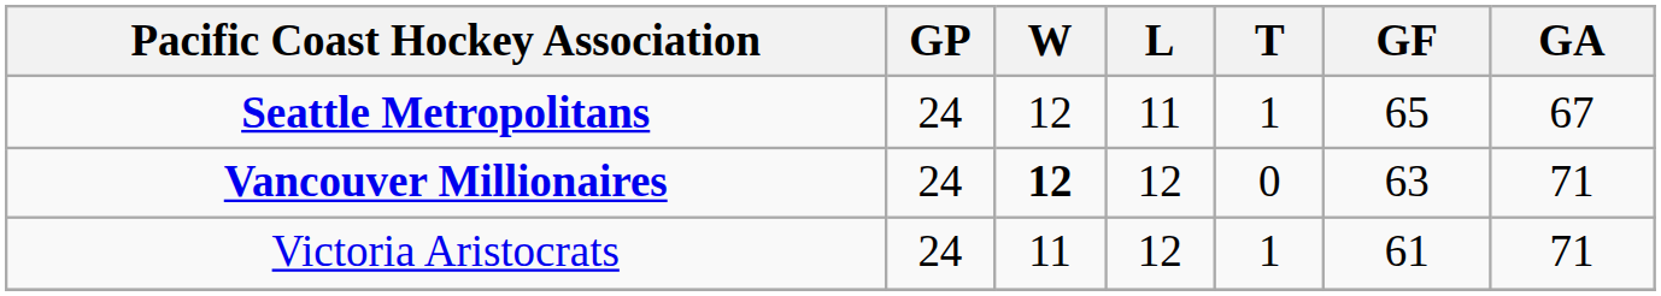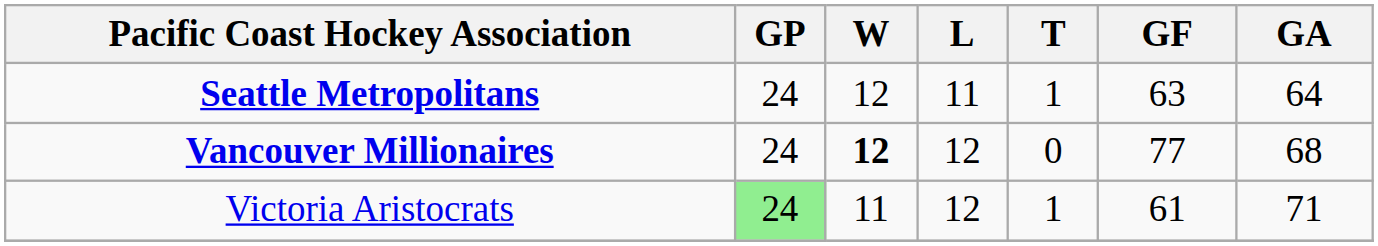 <table class="wikitable" style="text-align:center;">
 <tr>
 <th bgcolor="#DDDDFF" width="40%">Pacific Coast Hockey Association</th>
 <th bgcolor="#DDDDFF" width="5%">GP</th>
 <th bgcolor="#DDDDFF" width="5%">W</th>
 <th bgcolor="#DDDDFF" width="5%">L</th>
 <th bgcolor="#DDDDFF" width="5%">T</th>
 <th bgcolor="#DDDDFF" width="7.5%">GF</th>
 <th bgcolor="#DDDDFF" width="7.5%">GA</th>
 </tr>
 <tr>
 <td><strong><a href='#'>Seattle Metropolitans</a></strong></td>
 <td>24</td>
 <td>12</td>
 <td>11</td>
 <td>1</td>
-<td>65</td>
-<td>67</td>
+<td>63</td>
+<td>64</td>
 </tr>
 <tr>
 <td><strong><a href='#'>Vancouver Millionaires</a></strong></td>
 <td>24</td>
 <td><strong>12</strong></td>
 <td>12</td>
 <td>0</td>
-<td>63</td>
-<td>71</td>
+<td>77</td>
+<td>68</td>
 </tr>
 <tr>
 <td><a href='#'>Victoria Aristocrats</a></td>
-<td>24</td>
+<td style="background: lightgreen;">24</td>
 <td>11</td>
 <td>12</td>
 <td>1</td>
 <td>61</td>
 <td>71</td>
 </tr>
 <tr>
 </tr>
 </table>
